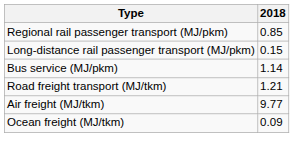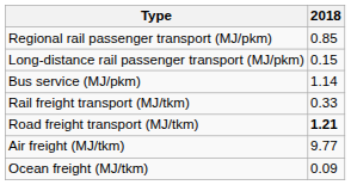 <table class="wikitable sortable">
 <tr>
 <th>Type</th>
 <th>2018</th>
 </tr>
 <tr>
 <td>Regional rail passenger transport (MJ/pkm)</td>
 <td>0.85</td>
 </tr>
 <tr>
 <td>Long-distance rail passenger transport (MJ/pkm)</td>
 <td>0.15</td>
 </tr>
 <tr>
 <td>Bus service (MJ/pkm)</td>
 <td>1.14</td>
 </tr>
 <tr>
+<td>Rail freight transport (MJ/tkm)</td>
+<td>0.33</td>
+</tr>
+<tr>
 <td>Road freight transport (MJ/tkm)</td>
-<td>1.21</td>
+<td><strong>1.21</strong></td>
 </tr>
 <tr>
 <td>Air freight (MJ/tkm)</td>
 <td>9.77</td>
 </tr>
 <tr>
 <td>Ocean freight (MJ/tkm)</td>
 <td>0.09</td>
 </tr>
 </table>
